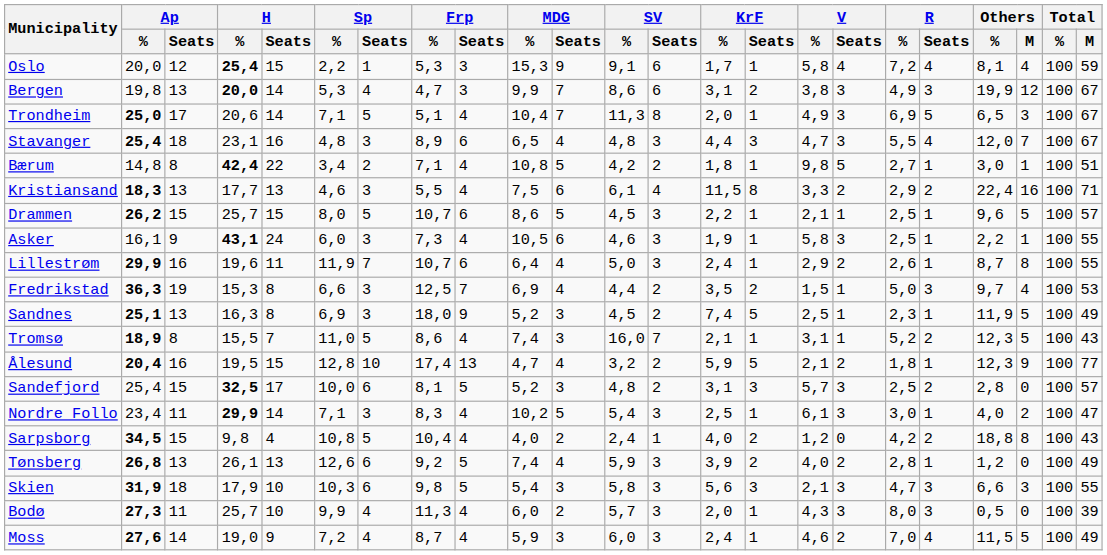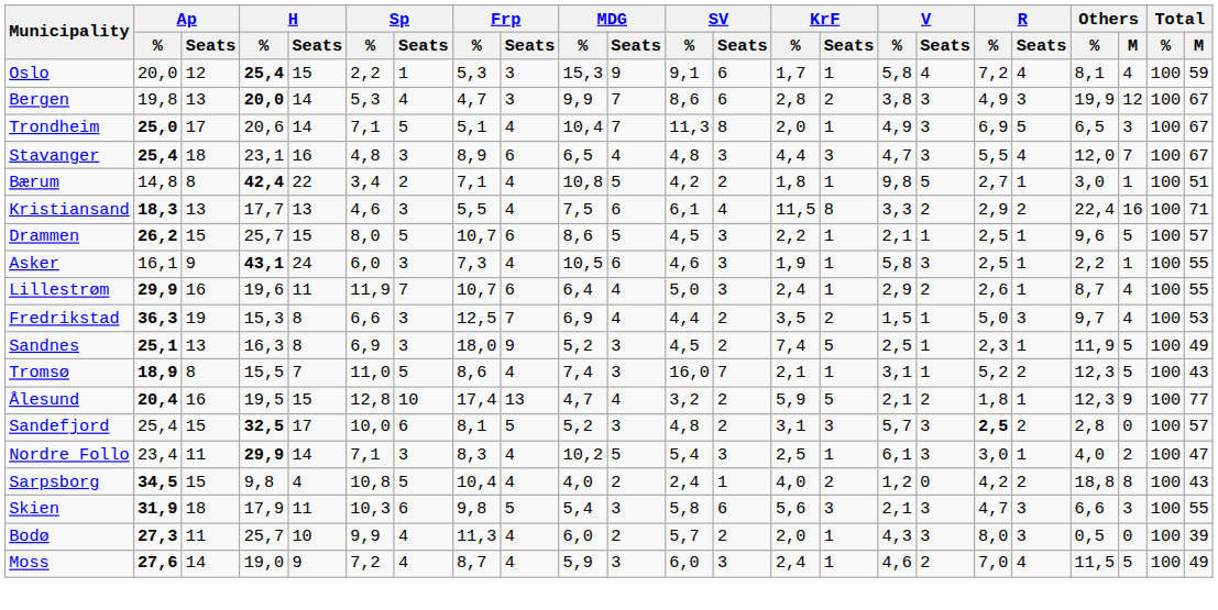 <table class="wikitable sortable">
 <tr>
 <th rowspan="2">Municipality</th>
 <th colspan="2"><a href='#'>Ap</a></th>
 <th colspan="2"><a href='#'>H</a></th>
 <th colspan="2"><a href='#'>Sp</a></th>
 <th colspan="2"><a href='#'>Frp</a></th>
 <th colspan="2"><a href='#'>MDG</a></th>
 <th colspan="2"><a href='#'>SV</a></th>
 <th colspan="2"><a href='#'>KrF</a></th>
 <th colspan="2"><a href='#'>V</a></th>
 <th colspan="2"><a href='#'>R</a></th>
 <th colspan="2">Others</th>
 <th colspan="2">Total</th>
 </tr>
 <tr>
 <th>%</th>
 <th>Seats</th>
 <th>%</th>
 <th>Seats</th>
 <th>%</th>
 <th>Seats</th>
 <th>%</th>
 <th>Seats</th>
 <th>%</th>
 <th>Seats</th>
 <th>%</th>
 <th>Seats</th>
 <th>%</th>
 <th>Seats</th>
 <th>%</th>
 <th>Seats</th>
 <th>%</th>
 <th>Seats</th>
 <th>%</th>
 <th>M</th>
 <th>%</th>
 <th>M</th>
 </tr>
 <tr>
 <td><a href='#'>Oslo</a></td>
 <td>20,0</td>
 <td>12</td>
 <td><strong>25,4</strong></td>
 <td>15</td>
 <td>2,2</td>
 <td>1</td>
 <td>5,3</td>
 <td>3</td>
 <td>15,3</td>
 <td>9</td>
 <td>9,1</td>
 <td>6</td>
 <td>1,7</td>
 <td>1</td>
 <td>5,8</td>
 <td>4</td>
 <td>7,2</td>
 <td>4</td>
 <td>8,1</td>
 <td>4</td>
 <td>100</td>
 <td>59</td>
 </tr>
 <tr>
 <td><a href='#'>Bergen</a></td>
 <td>19,8</td>
 <td>13</td>
 <td><strong>20,0</strong></td>
 <td>14</td>
 <td>5,3</td>
 <td>4</td>
 <td>4,7</td>
 <td>3</td>
 <td>9,9</td>
 <td>7</td>
 <td>8,6</td>
 <td>6</td>
-<td>3,1</td>
+<td>2,8</td>
 <td>2</td>
 <td>3,8</td>
 <td>3</td>
 <td>4,9</td>
 <td>3</td>
 <td>19,9</td>
 <td>12</td>
 <td>100</td>
 <td>67</td>
 </tr>
 <tr>
 <td><a href='#'>Trondheim</a></td>
 <td><strong>25,0</strong></td>
 <td>17</td>
 <td>20,6</td>
 <td>14</td>
 <td>7,1</td>
 <td>5</td>
 <td>5,1</td>
 <td>4</td>
 <td>10,4</td>
 <td>7</td>
 <td>11,3</td>
 <td>8</td>
 <td>2,0</td>
 <td>1</td>
 <td>4,9</td>
 <td>3</td>
 <td>6,9</td>
 <td>5</td>
 <td>6,5</td>
 <td>3</td>
 <td>100</td>
 <td>67</td>
 </tr>
 <tr>
 <td><a href='#'>Stavanger</a></td>
 <td><strong>25,4</strong></td>
 <td>18</td>
 <td>23,1</td>
 <td>16</td>
 <td>4,8</td>
 <td>3</td>
 <td>8,9</td>
 <td>6</td>
 <td>6,5</td>
 <td>4</td>
 <td>4,8</td>
 <td>3</td>
 <td>4,4</td>
 <td>3</td>
 <td>4,7</td>
 <td>3</td>
 <td>5,5</td>
 <td>4</td>
 <td>12,0</td>
 <td>7</td>
 <td>100</td>
 <td>67</td>
 </tr>
 <tr>
 <td><a href='#'>Bærum</a></td>
 <td>14,8</td>
 <td>8</td>
 <td><strong>42,4</strong></td>
 <td>22</td>
 <td>3,4</td>
 <td>2</td>
 <td>7,1</td>
 <td>4</td>
 <td>10,8</td>
 <td>5</td>
 <td>4,2</td>
 <td>2</td>
 <td>1,8</td>
 <td>1</td>
 <td>9,8</td>
 <td>5</td>
 <td>2,7</td>
 <td>1</td>
 <td>3,0</td>
 <td>1</td>
 <td>100</td>
 <td>51</td>
 </tr>
 <tr>
 <td><a href='#'>Kristiansand</a></td>
 <td><strong>18,3</strong></td>
 <td>13</td>
 <td>17,7</td>
 <td>13</td>
 <td>4,6</td>
 <td>3</td>
 <td>5,5</td>
 <td>4</td>
 <td>7,5</td>
 <td>6</td>
 <td>6,1</td>
 <td>4</td>
 <td>11,5</td>
 <td>8</td>
 <td>3,3</td>
 <td>2</td>
 <td>2,9</td>
 <td>2</td>
 <td>22,4</td>
 <td>16</td>
 <td>100</td>
 <td>71</td>
 </tr>
 <tr>
 <td><a href='#'>Drammen</a></td>
 <td><strong>26,2</strong></td>
 <td>15</td>
 <td>25,7</td>
 <td>15</td>
 <td>8,0</td>
 <td>5</td>
 <td>10,7</td>
 <td>6</td>
 <td>8,6</td>
 <td>5</td>
 <td>4,5</td>
 <td>3</td>
 <td>2,2</td>
 <td>1</td>
 <td>2,1</td>
 <td>1</td>
 <td>2,5</td>
 <td>1</td>
 <td>9,6</td>
 <td>5</td>
 <td>100</td>
 <td>57</td>
 </tr>
 <tr>
 <td><a href='#'>Asker</a></td>
 <td>16,1</td>
 <td>9</td>
 <td><strong>43,1</strong></td>
 <td>24</td>
 <td>6,0</td>
 <td>3</td>
 <td>7,3</td>
 <td>4</td>
 <td>10,5</td>
 <td>6</td>
 <td>4,6</td>
 <td>3</td>
 <td>1,9</td>
 <td>1</td>
 <td>5,8</td>
 <td>3</td>
 <td>2,5</td>
 <td>1</td>
 <td>2,2</td>
 <td>1</td>
 <td>100</td>
 <td>55</td>
 </tr>
 <tr>
 <td><a href='#'>Lillestrøm</a></td>
 <td><strong>29,9</strong></td>
 <td>16</td>
 <td>19,6</td>
 <td>11</td>
 <td>11,9</td>
 <td>7</td>
 <td>10,7</td>
 <td>6</td>
 <td>6,4</td>
 <td>4</td>
 <td>5,0</td>
 <td>3</td>
 <td>2,4</td>
 <td>1</td>
 <td>2,9</td>
 <td>2</td>
 <td>2,6</td>
 <td>1</td>
 <td>8,7</td>
-<td>8</td>
+<td>4</td>
 <td>100</td>
 <td>55</td>
 </tr>
 <tr>
 <td><a href='#'>Fredrikstad</a></td>
 <td><strong>36,3</strong></td>
 <td>19</td>
 <td>15,3</td>
 <td>8</td>
 <td>6,6</td>
 <td>3</td>
 <td>12,5</td>
 <td>7</td>
 <td>6,9</td>
 <td>4</td>
 <td>4,4</td>
 <td>2</td>
 <td>3,5</td>
 <td>2</td>
 <td>1,5</td>
 <td>1</td>
 <td>5,0</td>
 <td>3</td>
 <td>9,7</td>
 <td>4</td>
 <td>100</td>
 <td>53</td>
 </tr>
 <tr>
 <td><a href='#'>Sandnes</a></td>
 <td><strong>25,1</strong></td>
 <td>13</td>
 <td>16,3</td>
 <td>8</td>
 <td>6,9</td>
 <td>3</td>
 <td>18,0</td>
 <td>9</td>
 <td>5,2</td>
 <td>3</td>
 <td>4,5</td>
 <td>2</td>
 <td>7,4</td>
 <td>5</td>
 <td>2,5</td>
 <td>1</td>
 <td>2,3</td>
 <td>1</td>
 <td>11,9</td>
 <td>5</td>
 <td>100</td>
 <td>49</td>
 </tr>
 <tr>
 <td><a href='#'>Tromsø</a></td>
 <td><strong>18,9</strong></td>
 <td>8</td>
 <td>15,5</td>
 <td>7</td>
 <td>11,0</td>
 <td>5</td>
 <td>8,6</td>
 <td>4</td>
 <td>7,4</td>
 <td>3</td>
 <td>16,0</td>
 <td>7</td>
 <td>2,1</td>
 <td>1</td>
 <td>3,1</td>
 <td>1</td>
 <td>5,2</td>
 <td>2</td>
 <td>12,3</td>
 <td>5</td>
 <td>100</td>
 <td>43</td>
 </tr>
 <tr>
 <td><a href='#'>Ålesund</a></td>
 <td><strong>20,4</strong></td>
 <td>16</td>
 <td>19,5</td>
 <td>15</td>
 <td>12,8</td>
 <td>10</td>
 <td>17,4</td>
 <td>13</td>
 <td>4,7</td>
 <td>4</td>
 <td>3,2</td>
 <td>2</td>
 <td>5,9</td>
 <td>5</td>
 <td>2,1</td>
 <td>2</td>
 <td>1,8</td>
 <td>1</td>
 <td>12,3</td>
 <td>9</td>
 <td>100</td>
 <td>77</td>
 </tr>
 <tr>
 <td><a href='#'>Sandefjord</a></td>
 <td>25,4</td>
 <td>15</td>
 <td><strong>32,5</strong></td>
 <td>17</td>
 <td>10,0</td>
 <td>6</td>
 <td>8,1</td>
 <td>5</td>
 <td>5,2</td>
 <td>3</td>
 <td>4,8</td>
 <td>2</td>
 <td>3,1</td>
 <td>3</td>
 <td>5,7</td>
 <td>3</td>
-<td>2,5</td>
+<td><strong>2,5</strong></td>
 <td>2</td>
 <td>2,8</td>
 <td>0</td>
 <td>100</td>
 <td>57</td>
 </tr>
 <tr>
 <td><a href='#'>Nordre Follo</a></td>
 <td>23,4</td>
 <td>11</td>
 <td><strong>29,9</strong></td>
 <td>14</td>
 <td>7,1</td>
 <td>3</td>
 <td>8,3</td>
 <td>4</td>
 <td>10,2</td>
 <td>5</td>
 <td>5,4</td>
 <td>3</td>
 <td>2,5</td>
 <td>1</td>
 <td>6,1</td>
 <td>3</td>
 <td>3,0</td>
 <td>1</td>
 <td>4,0</td>
 <td>2</td>
 <td>100</td>
 <td>47</td>
 </tr>
 <tr>
 <td><a href='#'>Sarpsborg</a></td>
 <td><strong>34,5</strong></td>
 <td>15</td>
 <td>9,8</td>
 <td>4</td>
 <td>10,8</td>
 <td>5</td>
 <td>10,4</td>
 <td>4</td>
 <td>4,0</td>
 <td>2</td>
 <td>2,4</td>
 <td>1</td>
 <td>4,0</td>
 <td>2</td>
 <td>1,2</td>
 <td>0</td>
 <td>4,2</td>
 <td>2</td>
 <td>18,8</td>
 <td>8</td>
 <td>100</td>
 <td>43</td>
 </tr>
 <tr>
-<td><a href='#'>Tønsberg</a></td>
-<td><strong>26,8</strong></td>
-<td>13</td>
-<td>26,1</td>
-<td>13</td>
-<td>12,6</td>
-<td>6</td>
-<td>9,2</td>
-<td>5</td>
-<td>7,4</td>
-<td>4</td>
-<td>5,9</td>
-<td>3</td>
-<td>3,9</td>
-<td>2</td>
-<td>4,0</td>
-<td>2</td>
-<td>2,8</td>
-<td>1</td>
-<td>1,2</td>
-<td>0</td>
-<td>100</td>
-<td>49</td>
-</tr>
-<tr>
 <td><a href='#'>Skien</a></td>
 <td><strong>31,9</strong></td>
 <td>18</td>
 <td>17,9</td>
-<td>10</td>
+<td>11</td>
 <td>10,3</td>
 <td>6</td>
 <td>9,8</td>
 <td>5</td>
 <td>5,4</td>
 <td>3</td>
 <td>5,8</td>
-<td>3</td>
+<td>6</td>
 <td>5,6</td>
 <td>3</td>
 <td>2,1</td>
 <td>3</td>
 <td>4,7</td>
 <td>3</td>
 <td>6,6</td>
 <td>3</td>
 <td>100</td>
 <td>55</td>
 </tr>
 <tr>
 <td><a href='#'>Bodø</a></td>
 <td><strong>27,3</strong></td>
 <td>11</td>
 <td>25,7</td>
 <td>10</td>
 <td>9,9</td>
 <td>4</td>
 <td>11,3</td>
 <td>4</td>
 <td>6,0</td>
 <td>2</td>
 <td>5,7</td>
-<td>3</td>
+<td>2</td>
 <td>2,0</td>
 <td>1</td>
 <td>4,3</td>
 <td>3</td>
 <td>8,0</td>
 <td>3</td>
 <td>0,5</td>
 <td>0</td>
 <td>100</td>
 <td>39</td>
 </tr>
 <tr>
 <td><a href='#'>Moss</a></td>
 <td><strong>27,6</strong></td>
 <td>14</td>
 <td>19,0</td>
 <td>9</td>
 <td>7,2</td>
 <td>4</td>
 <td>8,7</td>
 <td>4</td>
 <td>5,9</td>
 <td>3</td>
 <td>6,0</td>
 <td>3</td>
 <td>2,4</td>
 <td>1</td>
 <td>4,6</td>
 <td>2</td>
 <td>7,0</td>
 <td>4</td>
 <td>11,5</td>
 <td>5</td>
 <td>100</td>
 <td>49</td>
 </tr>
 </table>
